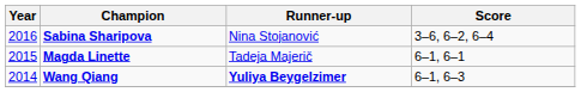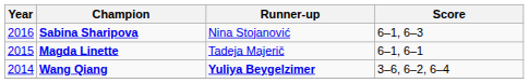 <table class="wikitable" style="font-size:90%">
 <tr>
 <th>Year</th>
 <th width="200">Champion</th>
 <th width="200">Runner-up</th>
 <th width="175">Score</th>
 </tr>
 <tr>
 <td><a href='#'>2016</a></td>
 <td> <strong><a href='#'>Sabina Sharipova</a></strong></td>
 <td> <a href='#'>Nina Stojanović</a></td>
-<td>3–6, 6–2, 6–4</td>
+<td>6–1, 6–3</td>
 </tr>
 <tr>
 <td><a href='#'>2015</a></td>
 <td> <strong><a href='#'>Magda Linette</a></strong></td>
 <td> <a href='#'>Tadeja Majerič</a></td>
 <td>6–1, 6–1</td>
 </tr>
 <tr>
 <td><a href='#'>2014</a></td>
 <td> <strong><a href='#'>Wang Qiang</a></strong></td>
 <td><strong> <a href='#'>Yuliya Beygelzimer</a></strong></td>
-<td>6–1, 6–3</td>
+<td>3–6, 6–2, 6–4</td>
 </tr>
 <tr>
 </tr>
 </table>
